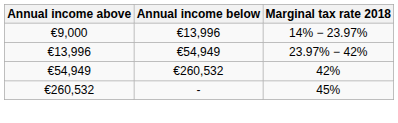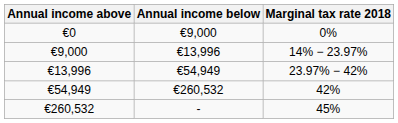 <table class="wikitable" style="text-align:center">
 <tr>
 <th>Annual income above</th>
 <th>Annual income below</th>
 <th>Marginal tax rate 2018</th>
+</tr>
+<tr>
+<td>€0</td>
+<td>€9,000</td>
+<td>0%</td>
 </tr>
 <tr>
 <td>€9,000</td>
 <td>€13,996</td>
 <td>14% − 23.97%</td>
 </tr>
 <tr>
 <td>€13,996</td>
 <td>€54,949</td>
 <td>23.97% − 42%</td>
 </tr>
 <tr>
 <td>€54,949</td>
 <td>€260,532</td>
 <td>42%</td>
 </tr>
 <tr>
 <td>€260,532</td>
 <td>-</td>
 <td>45%</td>
 </tr>
 </table>
